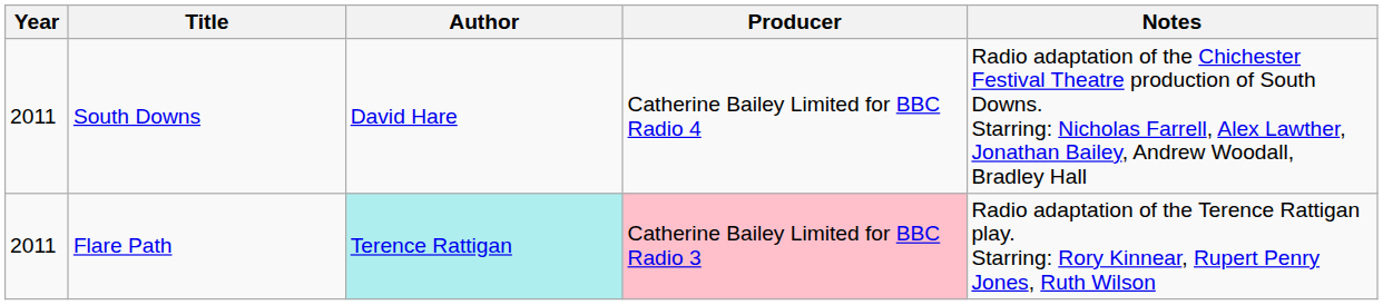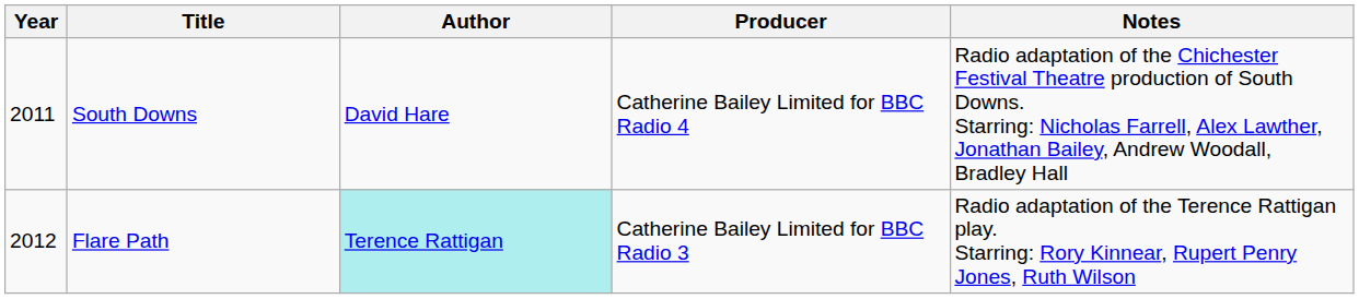 <table class="wikitable sortable">
 <tr>
 <th scope="col" width="40">Year</th>
 <th scope="col" width="200">Title</th>
 <th scope="col" width="200">Author</th>
 <th scope="col" width="250">Producer</th>
 <th scope="col" width="300">Notes</th>
 </tr>
 <tr>
 <td>2011</td>
 <td><a href='#'>South Downs</a></td>
 <td><a href='#'>David Hare</a></td>
 <td>Catherine Bailey Limited for <a href='#'>BBC Radio 4</a></td>
 <td>Radio adaptation of the <a href='#'>Chichester Festival Theatre</a> production of South Downs.<br>Starring: <a href='#'>Nicholas Farrell</a>, <a href='#'>Alex Lawther</a>, <a href='#'>Jonathan Bailey</a>, Andrew Woodall, Bradley Hall</td>
 </tr>
 <tr>
-<td>2011</td>
+<td>2012</td>
 <td><a href='#'>Flare Path</a></td>
 <td style="background: paleturquoise;"><a href='#'>Terence Rattigan</a></td>
-<td style="background: pink;">Catherine Bailey Limited for <a href='#'>BBC Radio 3</a></td>
+<td>Catherine Bailey Limited for <a href='#'>BBC Radio 3</a></td>
 <td>Radio adaptation of the Terence Rattigan play.<br>Starring: <a href='#'>Rory Kinnear</a>, <a href='#'>Rupert Penry Jones</a>, <a href='#'>Ruth Wilson</a></td>
 </tr>
 </table>
